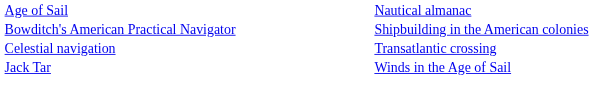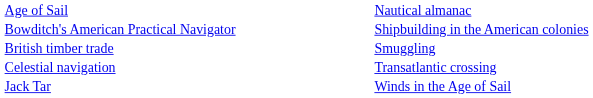 <table style="width: 65%; border: none; text-align: left;">
 <tr>
 <td><a href='#'>Age of Sail</a></td>
 <td><a href='#'>Nautical almanac</a></td>
 </tr>
 <tr>
 <td><a href='#'>Bowditch's American Practical Navigator</a></td>
 <td><a href='#'>Shipbuilding in the American colonies</a></td>
 </tr>
 <tr>
+<td><a href='#'>British timber trade</a></td>
+<td><a href='#'>Smuggling</a></td>
+</tr>
+<tr>
 <td><a href='#'>Celestial navigation</a></td>
 <td><a href='#'>Transatlantic crossing</a></td>
 </tr>
 <tr>
 <td><a href='#'>Jack Tar</a></td>
 <td><a href='#'>Winds in the Age of Sail</a></td>
 </tr>
 </table>
